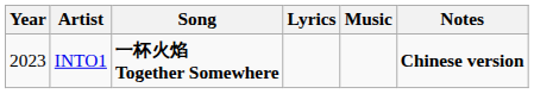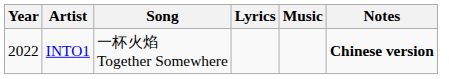 <table class="wikitable sortable">
 <tr>
 <th>Year</th>
 <th>Artist</th>
 <th>Song</th>
 <th>Lyrics</th>
 <th>Music</th>
 <th>Notes</th>
 </tr>
 <tr>
-<td>2023</td>
+<td>2022</td>
 <td rowspan="3"><a href='#'>INTO1</a></td>
-<td><strong>一杯火焰<br>Together Somewhere</strong></td>
+<td>一杯火焰<br>Together Somewhere</td>
 <td></td>
 <td></td>
 <td><strong>Chinese version</strong></td>
 </tr>
 </table>
